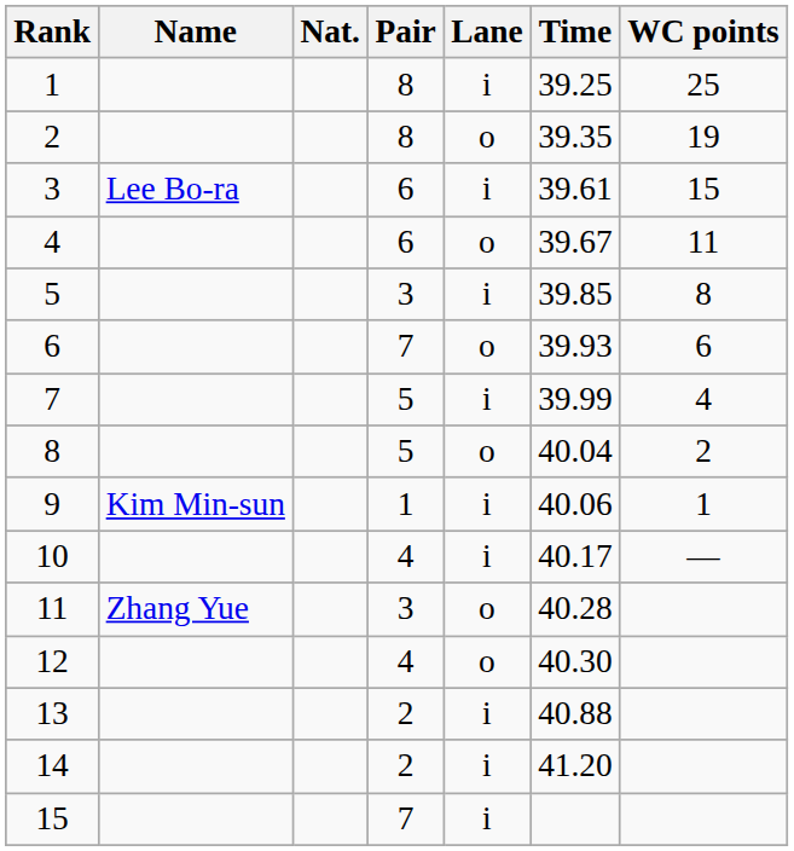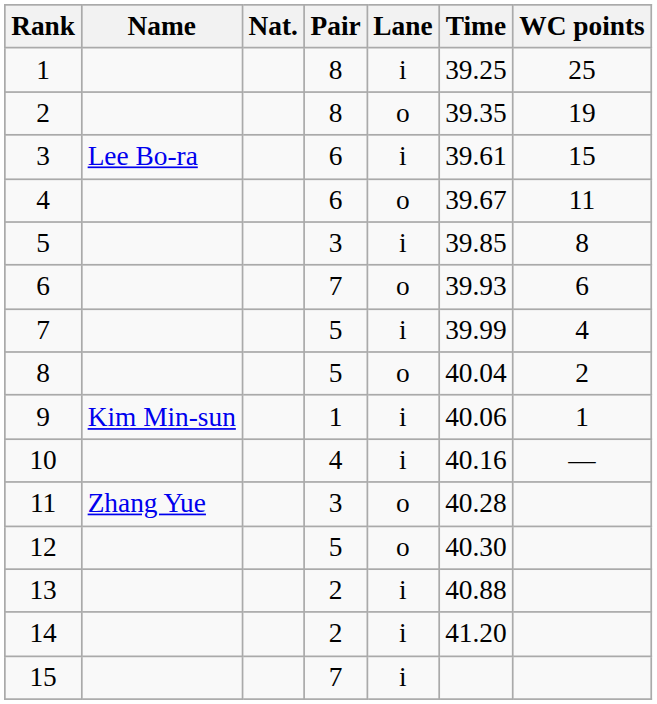 <table class="wikitable sortable" style="text-align:center">
 <tr>
 <th>Rank</th>
 <th>Name</th>
 <th>Nat.</th>
 <th>Pair</th>
 <th>Lane</th>
 <th>Time</th>
 <th>WC points</th>
 </tr>
 <tr>
 <td>1</td>
 <td align=left></td>
 <td></td>
 <td>8</td>
 <td>i</td>
 <td>39.25</td>
 <td>25</td>
 </tr>
 <tr>
 <td>2</td>
 <td align=left></td>
 <td></td>
 <td>8</td>
 <td>o</td>
 <td>39.35</td>
 <td>19</td>
 </tr>
 <tr>
 <td>3</td>
 <td align=left><a href='#'>Lee Bo-ra</a></td>
 <td></td>
 <td>6</td>
 <td>i</td>
 <td>39.61</td>
 <td>15</td>
 </tr>
 <tr>
 <td>4</td>
 <td align=left></td>
 <td></td>
 <td>6</td>
 <td>o</td>
 <td>39.67</td>
 <td>11</td>
 </tr>
 <tr>
 <td>5</td>
 <td align=left></td>
 <td></td>
 <td>3</td>
 <td>i</td>
 <td>39.85</td>
 <td>8</td>
 </tr>
 <tr>
 <td>6</td>
 <td align=left></td>
 <td></td>
 <td>7</td>
 <td>o</td>
 <td>39.93</td>
 <td>6</td>
 </tr>
 <tr>
 <td>7</td>
 <td align=left></td>
 <td></td>
 <td>5</td>
 <td>i</td>
 <td>39.99</td>
 <td>4</td>
 </tr>
 <tr>
 <td>8</td>
 <td align=left></td>
 <td></td>
 <td>5</td>
 <td>o</td>
 <td>40.04</td>
 <td>2</td>
 </tr>
 <tr>
 <td>9</td>
 <td align=left><a href='#'>Kim Min-sun</a></td>
 <td></td>
 <td>1</td>
 <td>i</td>
 <td>40.06</td>
 <td>1</td>
 </tr>
 <tr>
 <td>10</td>
 <td align=left></td>
 <td></td>
 <td>4</td>
 <td>i</td>
-<td>40.17</td>
+<td>40.16</td>
 <td>—</td>
 </tr>
 <tr>
 <td>11</td>
 <td align=left><a href='#'>Zhang Yue</a></td>
 <td></td>
 <td>3</td>
 <td>o</td>
 <td>40.28</td>
 <td></td>
 </tr>
 <tr>
 <td>12</td>
 <td align=left></td>
 <td></td>
-<td>4</td>
+<td>5</td>
 <td>o</td>
 <td>40.30</td>
 <td></td>
 </tr>
 <tr>
 <td>13</td>
 <td align=left></td>
 <td></td>
 <td>2</td>
 <td>i</td>
 <td>40.88</td>
 <td></td>
 </tr>
 <tr>
 <td>14</td>
 <td align=left></td>
 <td></td>
 <td>2</td>
 <td>i</td>
 <td>41.20</td>
 <td></td>
 </tr>
 <tr>
 <td>15</td>
 <td align=left></td>
 <td></td>
 <td>7</td>
 <td>i</td>
 <td></td>
 <td></td>
 </tr>
 </table>
